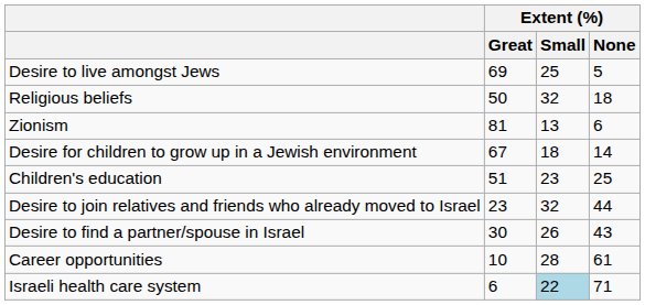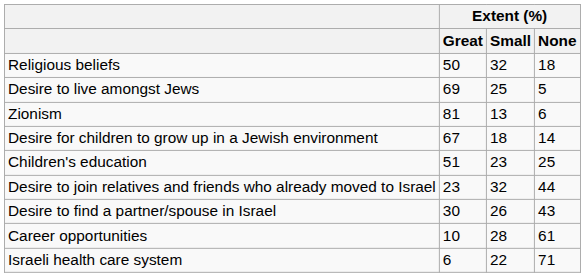 <table class="wikitable">
 <tr>
 <th></th>
 <th colspan="3">Extent (%)</th>
 </tr>
 <tr>
 <th></th>
 <th>Great</th>
 <th>Small</th>
 <th>None</th>
 </tr>
 <tr>
+<td>Religious beliefs</td>
+<td>50</td>
+<td>32</td>
+<td>18</td>
+</tr>
+<tr>
 <td>Desire to live amongst Jews</td>
 <td>69</td>
 <td>25</td>
 <td>5</td>
-</tr>
-<tr>
-<td>Religious beliefs</td>
-<td>50</td>
-<td>32</td>
-<td>18</td>
 </tr>
 <tr>
 <td>Zionism</td>
 <td>81</td>
 <td>13</td>
 <td>6</td>
 </tr>
 <tr>
 <td>Desire for children to grow up in a Jewish environment</td>
 <td>67</td>
 <td>18</td>
 <td>14</td>
 </tr>
 <tr>
 <td>Children's education</td>
 <td>51</td>
 <td>23</td>
 <td>25</td>
 </tr>
 <tr>
 <td>Desire to join relatives and friends who already moved to Israel</td>
 <td>23</td>
 <td>32</td>
 <td>44</td>
 </tr>
 <tr>
 <td>Desire to find a partner/spouse in Israel</td>
 <td>30</td>
 <td>26</td>
 <td>43</td>
 </tr>
 <tr>
 <td>Career opportunities</td>
 <td>10</td>
 <td>28</td>
 <td>61</td>
 </tr>
 <tr>
 <td>Israeli health care system</td>
 <td>6</td>
-<td style="background: lightblue;">22</td>
+<td>22</td>
 <td>71</td>
 </tr>
 </table>
